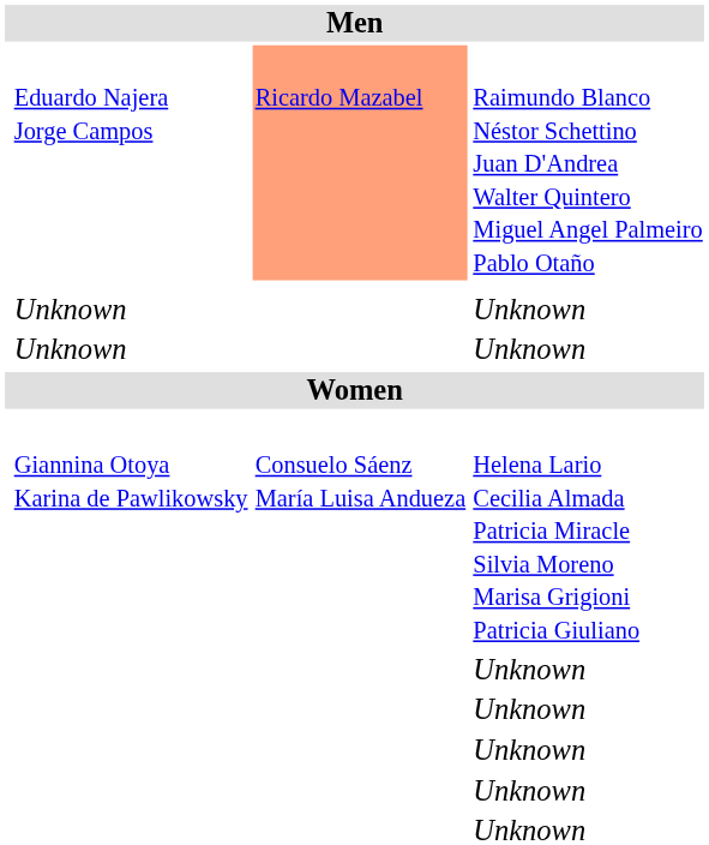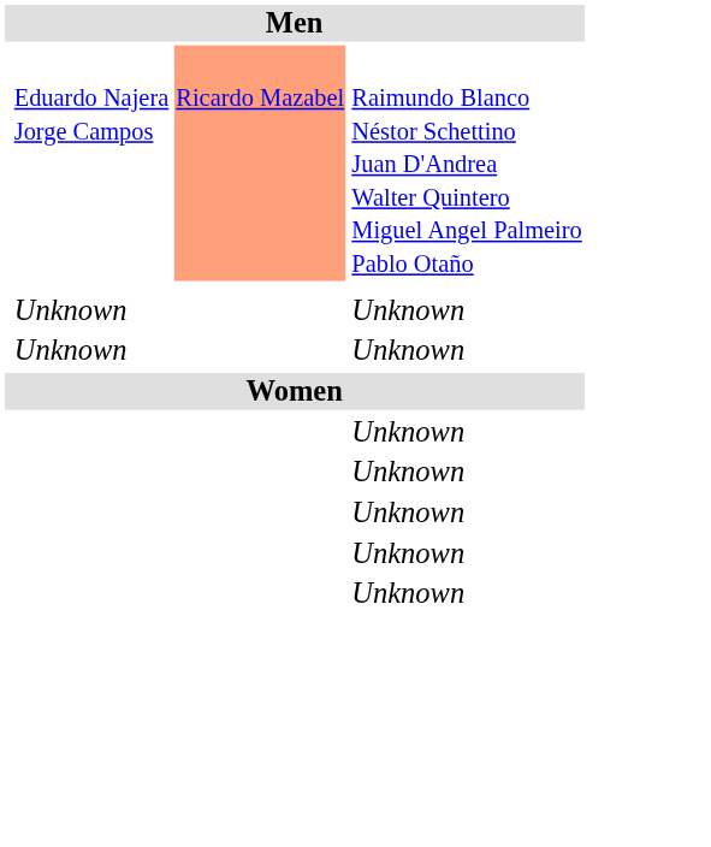 <table>
 <tr style="background:#dfdfdf;">
 <td colspan="4" style="text-align:center;"><strong>Men</strong></td>
 </tr>
 <tr>
 <th scope=row style="text-align:left"></th>
 <td><br><small><a href='#'>Eduardo Najera</a><br><a href='#'>Jorge Campos</a><br><br><br><br><br></small></td>
 <td style="background: lightsalmon;"><br><small><a href='#'>Ricardo Mazabel</a><br><br><br><br><br><br></small></td>
 <td><br><small><a href='#'>Raimundo Blanco</a><br><a href='#'>Néstor Schettino</a><br><a href='#'>Juan D'Andrea</a><br><a href='#'>Walter Quintero</a><br><a href='#'>Miguel Angel Palmeiro</a><br><a href='#'>Pablo Otaño</a></small></td>
 </tr>
 <tr>
 <th scope=row style="text-align:left"></th>
 <td></td>
 <td></td>
 <td></td>
 </tr>
 <tr>
 <th scope=row style="text-align:left"></th>
 <td><em>Unknown</em></td>
 <td></td>
 <td><em>Unknown</em></td>
 </tr>
 <tr>
 <th scope=row style="text-align:left"></th>
 <td><em>Unknown</em></td>
 <td></td>
 <td><em>Unknown</em></td>
 </tr>
 <tr style="background:#dfdfdf;">
 <td colspan="4" style="text-align:center;"><strong>Women</strong></td>
 </tr>
 <tr>
 <th scope=row style="text-align:left"></th>
-<td><br><small><a href='#'>Giannina Otoya</a><br><a href='#'>Karina de Pawlikowsky</a><br><br><br><br><br></small></td>
-<td><br><small><a href='#'>Consuelo Sáenz</a><br><a href='#'>María Luisa Andueza</a><br><br><br><br><br></small></td>
-<td><br><small><a href='#'>Helena Lario</a><br><a href='#'>Cecilia Almada</a><br><a href='#'>Patricia Miracle</a><br><a href='#'>Silvia Moreno</a><br><a href='#'>Marisa Grigioni</a><br><a href='#'>Patricia Giuliano</a></small></td>
-</tr>
-<tr>
-<th scope=row style="text-align:left"></th>
 <td></td>
 <td></td>
 <td><em>Unknown</em></td>
 </tr>
 <tr>
 <th scope=row style="text-align:left"></th>
 <td></td>
 <td></td>
 <td><em>Unknown</em></td>
 </tr>
 <tr>
 <th scope=row style="text-align:left"></th>
 <td></td>
 <td></td>
 <td><em>Unknown</em></td>
 </tr>
 <tr>
 <th scope=row style="text-align:left"></th>
 <td></td>
 <td></td>
 <td><em>Unknown</em></td>
 </tr>
 <tr>
 <th scope=row style="text-align:left"></th>
 <td></td>
 <td></td>
 <td><em>Unknown</em></td>
 </tr>
 </table>
